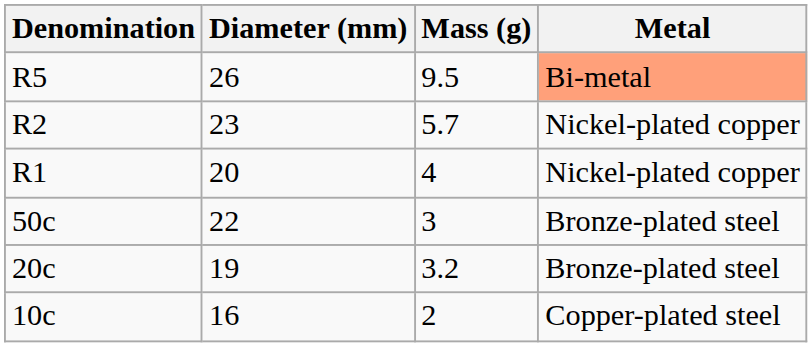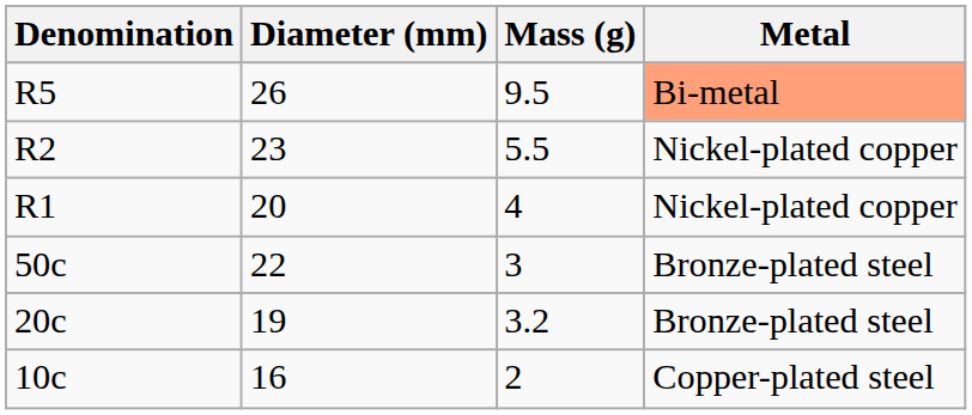 <table class="wikitable">
 <tr>
 <th>Denomination</th>
 <th>Diameter (mm)</th>
 <th>Mass (g)</th>
 <th>Metal</th>
 </tr>
 <tr>
 <td>R5</td>
 <td>26</td>
 <td>9.5</td>
 <td style="background: lightsalmon;">Bi-metal</td>
 </tr>
 <tr>
 <td>R2</td>
 <td>23</td>
-<td>5.7</td>
+<td>5.5</td>
 <td>Nickel-plated copper</td>
 </tr>
 <tr>
 <td>R1</td>
 <td>20</td>
 <td>4</td>
 <td>Nickel-plated copper</td>
 </tr>
 <tr>
 <td>50c</td>
 <td>22</td>
 <td>3</td>
 <td>Bronze-plated steel</td>
 </tr>
 <tr>
 <td>20c</td>
 <td>19</td>
 <td>3.2</td>
 <td>Bronze-plated steel</td>
 </tr>
 <tr>
 <td>10c</td>
 <td>16</td>
 <td>2</td>
 <td>Copper-plated steel</td>
 </tr>
 </table>
